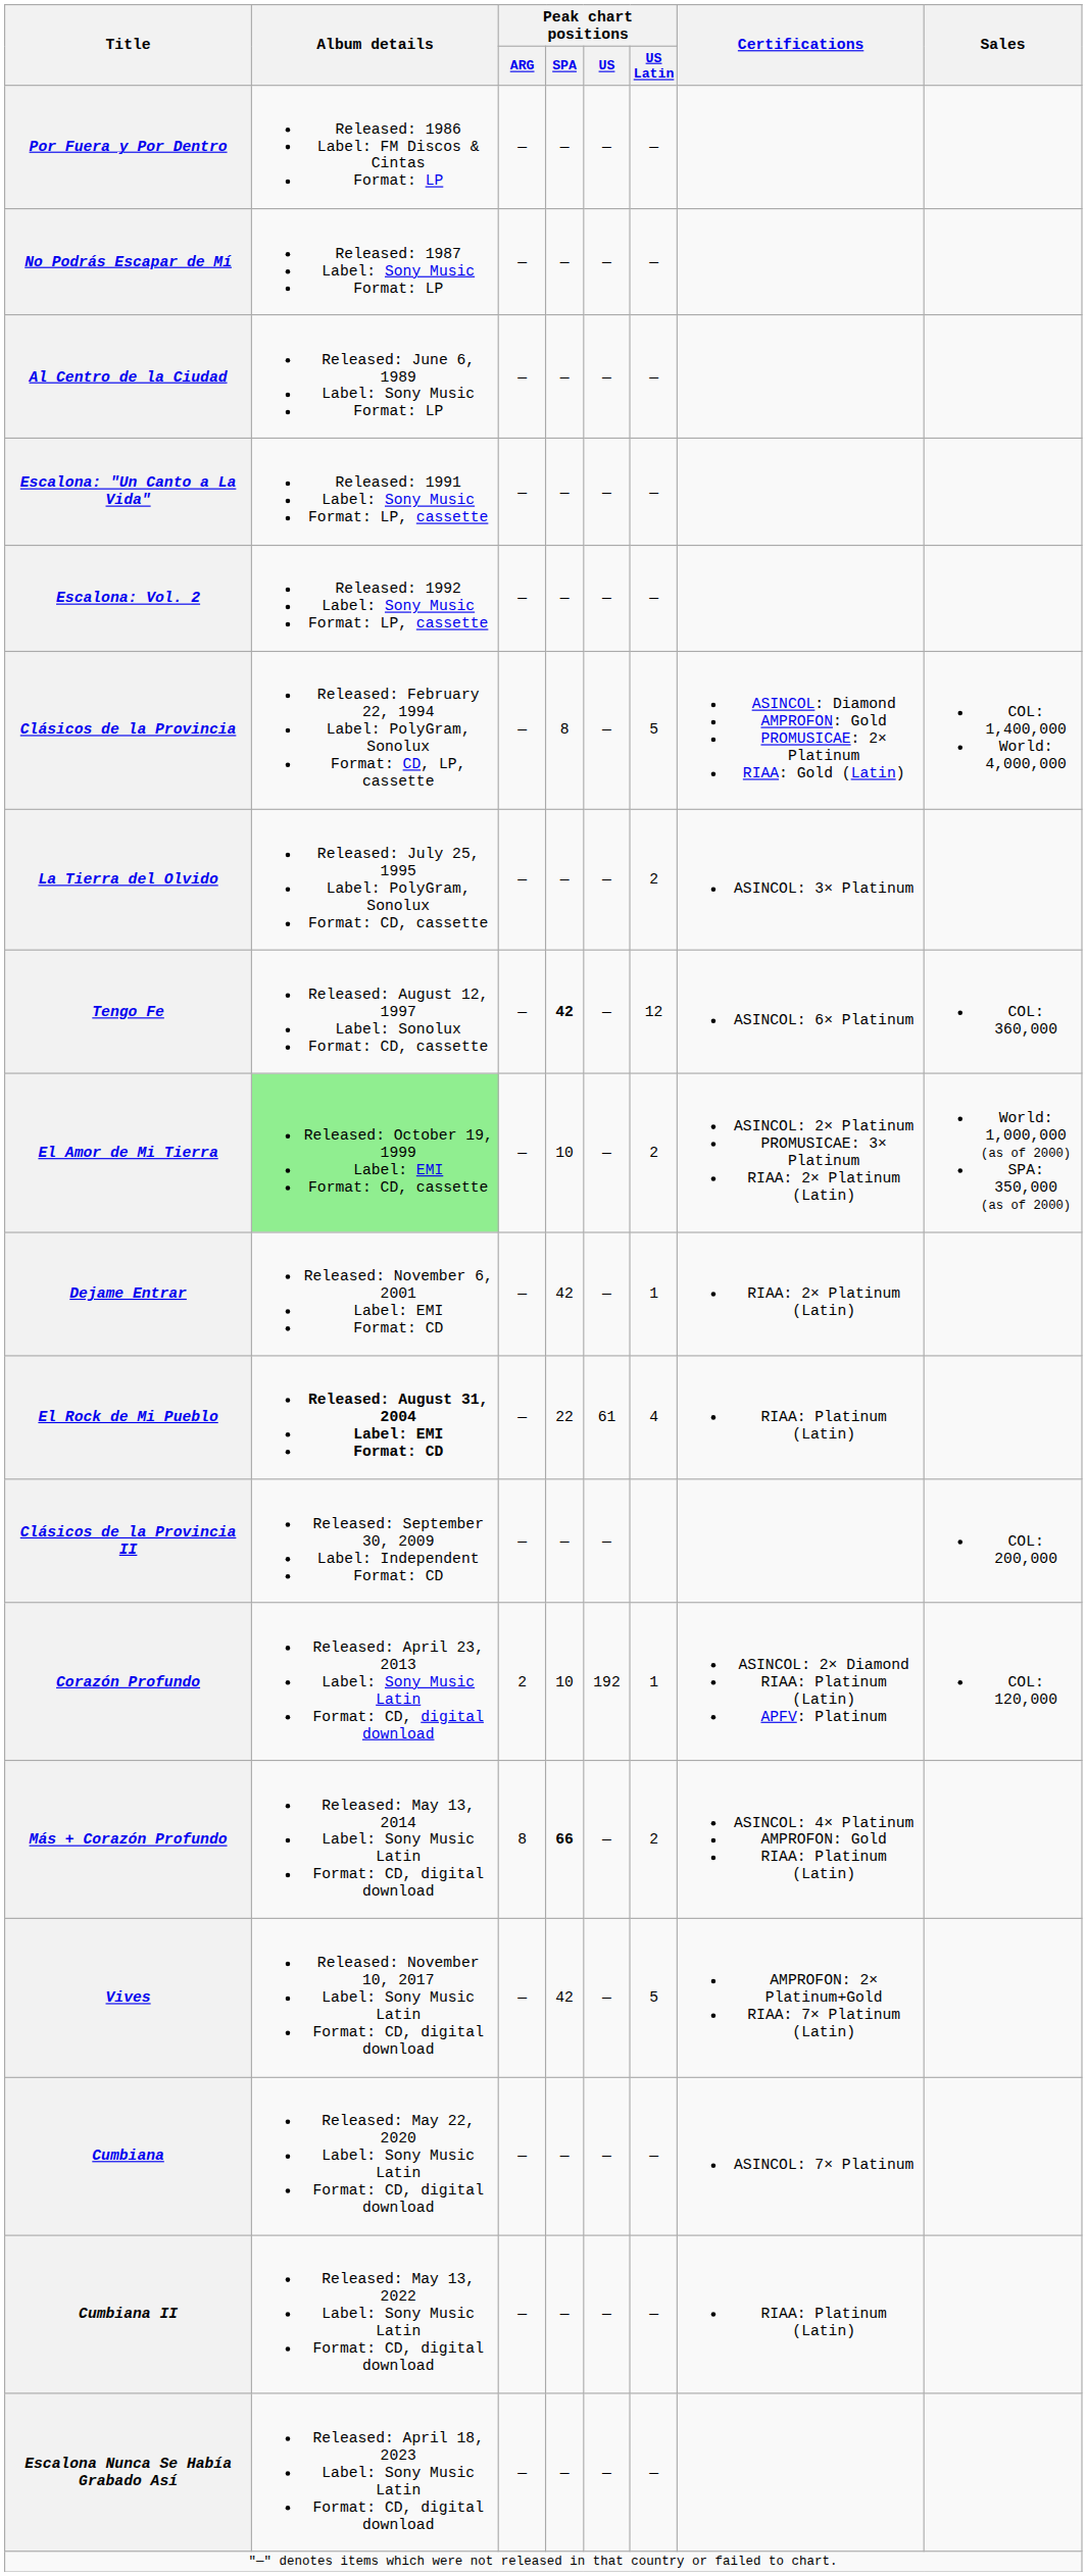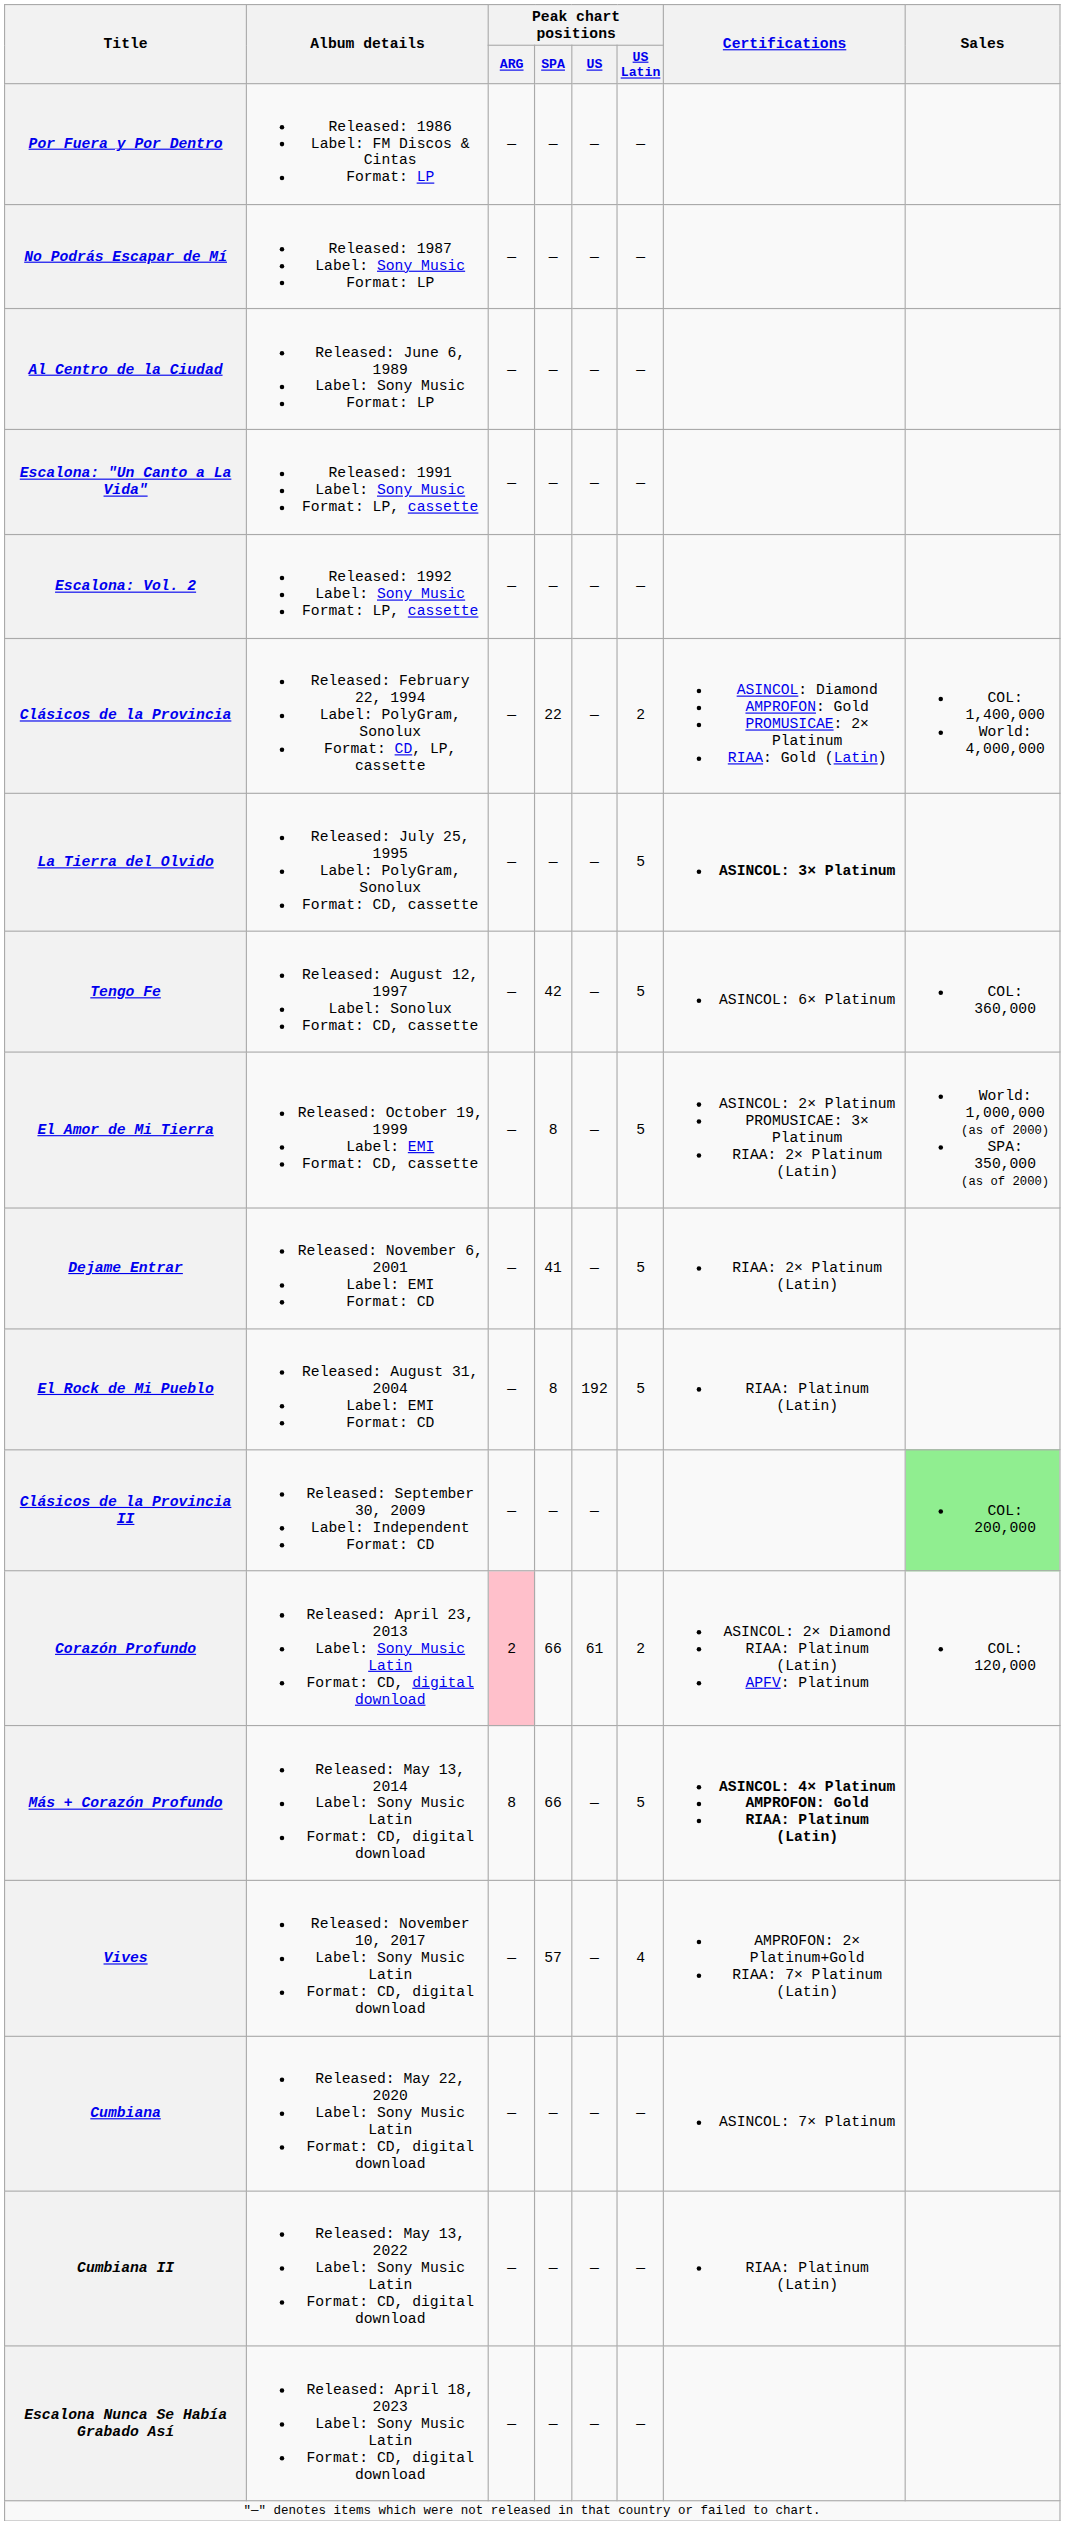 <table class="wikitable plainrowheaders" style="text-align:center;" border="1">
 <tr>
 <th scope="col" rowspan="2" style="width:16em;">Title</th>
 <th scope="col" rowspan="2" style="width:16em;">Album details</th>
 <th scope="col" colspan="4">Peak chart positions</th>
 <th scope="col" rowspan="2" style="width:16em;"><a href='#'>Certifications</a></th>
 <th scope="col" rowspan="2" style="width:10em;">Sales</th>
 </tr>
 <tr>
 <th scope="col" style="width:3em;font-size:90%;"><a href='#'>ARG</a><br></th>
 <th scope="col" style="width:2.3em;font-size:90%;"><a href='#'>SPA</a> <br></th>
 <th scope="col" style="width:3em;font-size:90%;"><a href='#'>US</a><br></th>
 <th scope="col" style="width:3em;font-size:90%;"><a href='#'>US<br>Latin</a><br></th>
 </tr>
 <tr>
 <th scope="row"><em><a href='#'>Por Fuera y Por Dentro</a></em></th>
 <td><br><ul><li>Released: 1986</li><li>Label: FM Discos & Cintas</li><li>Format: <a href='#'>LP</a></li></ul></td>
 <td>—</td>
 <td>—</td>
 <td>—</td>
 <td>—</td>
 <td></td>
 <td></td>
 </tr>
 <tr>
 <th scope="row"><em><a href='#'>No Podrás Escapar de Mí</a></em></th>
 <td><br><ul><li>Released: 1987</li><li>Label: <a href='#'>Sony Music</a></li><li>Format: LP</li></ul></td>
 <td>—</td>
 <td>—</td>
 <td>—</td>
 <td>—</td>
 <td></td>
 <td></td>
 </tr>
 <tr>
 <th scope="row"><em><a href='#'>Al Centro de la Ciudad</a></em></th>
 <td><br><ul><li>Released: June 6, 1989</li><li>Label: Sony Music</li><li>Format: LP</li></ul></td>
 <td>—</td>
 <td>—</td>
 <td>—</td>
 <td>—</td>
 <td></td>
 <td></td>
 </tr>
 <tr>
 <th scope="row"><em><a href='#'>Escalona: "Un Canto a La Vida"</a></em></th>
 <td><br><ul><li>Released: 1991</li><li>Label: <a href='#'>Sony Music</a></li><li>Format: LP, <a href='#'>cassette</a></li></ul></td>
 <td>—</td>
 <td>—</td>
 <td>—</td>
 <td>—</td>
 <td></td>
 <td></td>
 </tr>
 <tr>
 <th scope="row"><em><a href='#'>Escalona: Vol. 2</a></em></th>
 <td><br><ul><li>Released: 1992</li><li>Label: <a href='#'>Sony Music</a></li><li>Format: LP, <a href='#'>cassette</a></li></ul></td>
 <td>—</td>
 <td>—</td>
 <td>—</td>
 <td>—</td>
 <td></td>
 <td></td>
 </tr>
 <tr>
 <th scope="row"><em><a href='#'>Clásicos de la Provincia</a></em></th>
 <td><br><ul><li>Released: February 22, 1994</li><li>Label: PolyGram, Sonolux</li><li>Format: <a href='#'>CD</a>, LP, cassette</li></ul></td>
 <td>—</td>
-<td>8</td>
+<td>22</td>
 <td>—</td>
-<td>5</td>
+<td>2</td>
 <td><br><ul><li><a href='#'>ASINCOL</a>: Diamond</li><li><a href='#'>AMPROFON</a>: Gold</li><li><a href='#'>PROMUSICAE</a>: 2× Platinum</li><li><a href='#'>RIAA</a>: Gold (<a href='#'>Latin</a>)</li></ul></td>
 <td><br><ul><li>COL: 1,400,000</li><li>World: 4,000,000</li></ul></td>
 </tr>
 <tr>
 <th scope="row"><em><a href='#'>La Tierra del Olvido</a></em></th>
 <td><br><ul><li>Released: July 25, 1995</li><li>Label: PolyGram, Sonolux</li><li>Format: CD, cassette</li></ul></td>
 <td>—</td>
 <td>—</td>
 <td>—</td>
-<td>2</td>
-<td><br><ul><li>ASINCOL: 3× Platinum</li></ul></td>
+<td>5</td>
+<td><strong><br><ul><li>ASINCOL: 3× Platinum</li></ul></strong></td>
 <td></td>
 </tr>
 <tr>
 <th scope="row"><em><a href='#'>Tengo Fe</a></em></th>
 <td><br><ul><li>Released: August 12, 1997</li><li>Label: Sonolux</li><li>Format: CD, cassette</li></ul></td>
 <td>—</td>
-<td><strong>42</strong></td>
+<td>42</td>
 <td>—</td>
-<td>12</td>
+<td>5</td>
 <td><br><ul><li>ASINCOL: 6× Platinum</li></ul></td>
 <td><br><ul><li>COL: 360,000</li></ul></td>
 </tr>
 <tr>
 <th scope="row"><em><a href='#'>El Amor de Mi Tierra</a></em></th>
-<td style="background: lightgreen;"><br><ul><li>Released: October 19, 1999</li><li>Label: <a href='#'>EMI</a></li><li>Format: CD, cassette</li></ul></td>
+<td><br><ul><li>Released: October 19, 1999</li><li>Label: <a href='#'>EMI</a></li><li>Format: CD, cassette</li></ul></td>
 <td>—</td>
-<td>10</td>
+<td>8</td>
 <td>—</td>
-<td>2</td>
+<td>5</td>
 <td><br><ul><li>ASINCOL: 2× Platinum</li><li>PROMUSICAE: 3× Platinum</li><li>RIAA: 2× Platinum (Latin)</li></ul></td>
 <td><br><ul><li>World: 1,000,000 <br> <small>(as of 2000)</small></li><li>SPA: 350,000 <br> <small>(as of 2000)</small></li></ul></td>
 </tr>
 <tr>
 <th scope="row"><em><a href='#'>Dejame Entrar</a></em></th>
 <td><br><ul><li>Released: November 6, 2001</li><li>Label: EMI</li><li>Format: CD</li></ul></td>
 <td>—</td>
-<td>42</td>
+<td>41</td>
 <td>—</td>
-<td>1</td>
+<td>5</td>
 <td><br><ul><li>RIAA: 2× Platinum (Latin)</li></ul></td>
 <td></td>
 </tr>
 <tr>
 <th scope="row"><em><a href='#'>El Rock de Mi Pueblo</a></em></th>
-<td><strong><br><ul><li>Released: August 31, 2004</li><li>Label: EMI</li><li>Format: CD</li></ul></strong></td>
+<td><br><ul><li>Released: August 31, 2004</li><li>Label: EMI</li><li>Format: CD</li></ul></td>
 <td>—</td>
-<td>22</td>
-<td>61</td>
-<td>4</td>
+<td>8</td>
+<td>192</td>
+<td>5</td>
 <td><br><ul><li>RIAA: Platinum (Latin)</li></ul></td>
 <td></td>
 </tr>
 <tr>
 <th scope="row"><em><a href='#'>Clásicos de la Provincia II</a></em></th>
 <td><br><ul><li>Released: September 30, 2009</li><li>Label: Independent</li><li>Format: CD</li></ul></td>
 <td>—</td>
 <td>—</td>
 <td>—</td>
 <td></td>
 <td></td>
-<td><br><ul><li>COL: 200,000</li></ul></td>
+<td style="background: lightgreen;"><br><ul><li>COL: 200,000</li></ul></td>
 </tr>
 <tr>
 <th scope="row"><em><a href='#'>Corazón Profundo</a></em></th>
 <td><br><ul><li>Released: April 23, 2013</li><li>Label: <a href='#'>Sony Music Latin</a></li><li>Format: CD, <a href='#'>digital download</a></li></ul></td>
+<td style="background: pink;">2</td>
+<td>66</td>
+<td>61</td>
 <td>2</td>
-<td>10</td>
-<td>192</td>
-<td>1</td>
 <td><br><ul><li>ASINCOL: 2× Diamond</li><li>RIAA: Platinum (Latin)</li><li><a href='#'>APFV</a>: Platinum</li></ul></td>
 <td><br><ul><li>COL: 120,000</li></ul></td>
 </tr>
 <tr>
 <th scope="row"><em><a href='#'>Más + Corazón Profundo</a></em></th>
 <td><br><ul><li>Released: May 13, 2014</li><li>Label: Sony Music Latin</li><li>Format: CD, digital download</li></ul></td>
 <td>8</td>
-<td><strong>66</strong></td>
+<td>66</td>
 <td>—</td>
-<td>2</td>
-<td><br><ul><li>ASINCOL: 4× Platinum</li><li>AMPROFON: Gold</li><li>RIAA: Platinum (Latin)</li></ul></td>
+<td>5</td>
+<td><strong><br><ul><li>ASINCOL: 4× Platinum</li><li>AMPROFON: Gold</li><li>RIAA: Platinum (Latin)</li></ul></strong></td>
 <td></td>
 </tr>
 <tr>
 <th scope="row"><em><a href='#'>Vives</a></em></th>
 <td><br><ul><li>Released: November 10, 2017</li><li>Label: Sony Music Latin</li><li>Format: CD, digital download</li></ul></td>
 <td>—</td>
-<td>42</td>
+<td>57</td>
 <td>—</td>
-<td>5</td>
+<td>4</td>
 <td><br><ul><li>AMPROFON: 2× Platinum+Gold</li><li>RIAA: 7× Platinum (Latin)</li></ul></td>
 <td></td>
 </tr>
 <tr>
 <th scope="row"><em><a href='#'>Cumbiana</a></em></th>
 <td><br><ul><li>Released: May 22, 2020</li><li>Label: Sony Music Latin</li><li>Format: CD, digital download</li></ul></td>
 <td>—</td>
 <td>—</td>
 <td>—</td>
 <td>—</td>
 <td><br><ul><li>ASINCOL: 7× Platinum </li></ul></td>
 <td></td>
 </tr>
 <tr>
 <th scope="row"><em>Cumbiana II</em></th>
 <td><br><ul><li>Released: May 13, 2022</li><li>Label: Sony Music Latin</li><li>Format: CD, digital download</li></ul></td>
 <td>—</td>
 <td>—</td>
 <td>—</td>
 <td>—</td>
 <td><br><ul><li>RIAA: Platinum (Latin)</li></ul></td>
 <td></td>
 </tr>
 <tr>
 <th scope="row"><em>Escalona Nunca Se Había Grabado Así</em></th>
 <td><br><ul><li>Released: April 18, 2023</li><li>Label: Sony Music Latin</li><li>Format: CD, digital download</li></ul></td>
 <td>—</td>
 <td>—</td>
 <td>—</td>
 <td>—</td>
 <td></td>
 <td></td>
 </tr>
 <tr>
 <td colspan="21" style="text-align:center; font-size:85%">"—" denotes items which were not released in that country or failed to chart.</td>
 </tr>
 </table>
